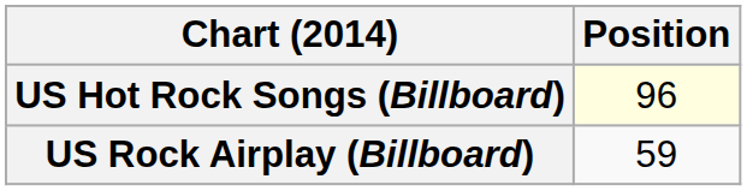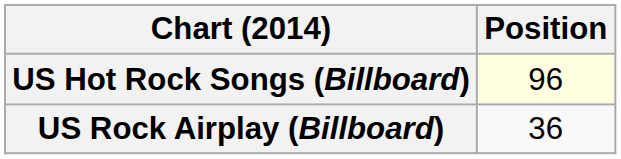 <table class="wikitable sortable plainrowheaders">
 <tr>
 <th>Chart (2014)</th>
 <th>Position</th>
 </tr>
 <tr>
 <th scope="row">US Hot Rock Songs (<em>Billboard</em>)</th>
 <td style="background: lightyellow; text-align:center;">96</td>
 </tr>
 <tr>
 <th scope="row">US Rock Airplay (<em>Billboard</em>)</th>
-<td style="text-align:center;">59</td>
+<td style="text-align:center;">36</td>
 </tr>
 </table>
